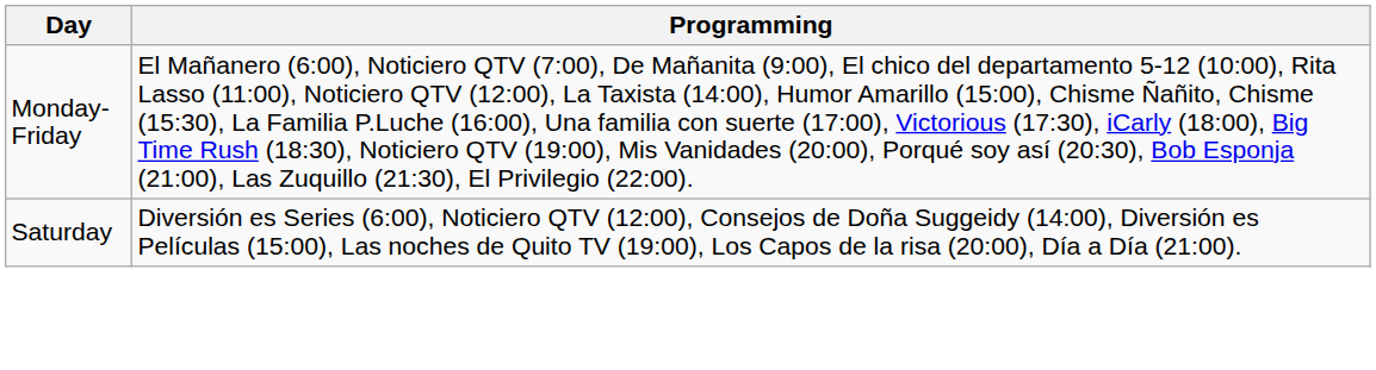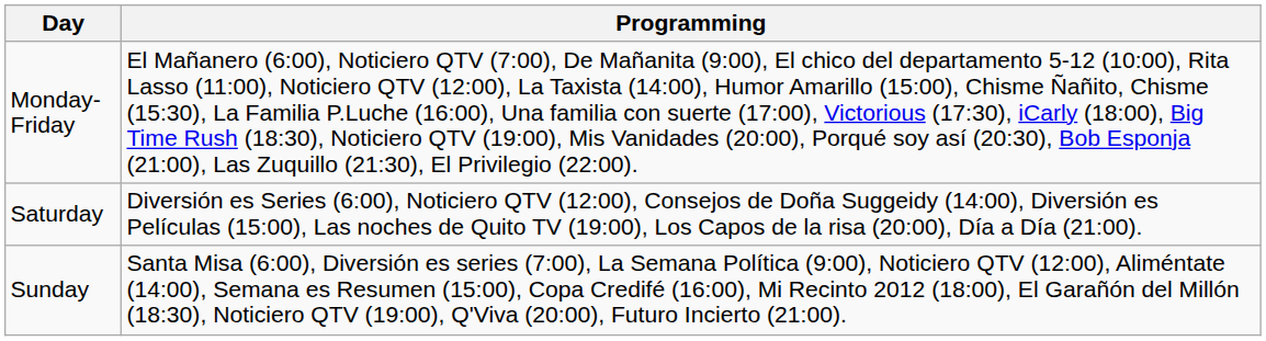 <table class="wikitable sortable">
 <tr>
 <th>Day</th>
 <th>Programming</th>
 </tr>
 <tr>
 <td>Monday-Friday</td>
 <td>El Mañanero (6:00), Noticiero QTV (7:00), De Mañanita (9:00), El chico del departamento 5-12 (10:00), Rita Lasso (11:00), Noticiero QTV (12:00), La Taxista (14:00), Humor Amarillo (15:00), Chisme Ñañito, Chisme (15:30), La Familia P.Luche (16:00), Una familia con suerte (17:00), <a href='#'>Victorious</a> (17:30), <a href='#'>iCarly</a> (18:00), <a href='#'>Big Time Rush</a> (18:30), Noticiero QTV (19:00), Mis Vanidades (20:00), Porqué soy así (20:30), <a href='#'>Bob Esponja</a> (21:00), Las Zuquillo (21:30), El Privilegio (22:00).</td>
 </tr>
 <tr>
 <td>Saturday</td>
 <td>Diversión es Series (6:00), Noticiero QTV (12:00), Consejos de Doña Suggeidy (14:00), Diversión es Películas (15:00), Las noches de Quito TV (19:00), Los Capos de la risa (20:00), Día a Día (21:00).</td>
 </tr>
+<tr>
+<td>Sunday</td>
+<td>Santa Misa (6:00), Diversión es series (7:00), La Semana Política (9:00), Noticiero QTV (12:00), Aliméntate (14:00), Semana es Resumen (15:00), Copa Credifé (16:00), Mi Recinto 2012 (18:00), El Garañón del Millón (18:30), Noticiero QTV (19:00), Q'Viva (20:00), Futuro Incierto (21:00).</td>
+</tr>
 </table>
